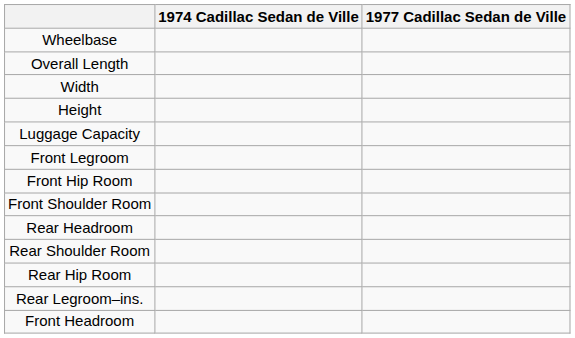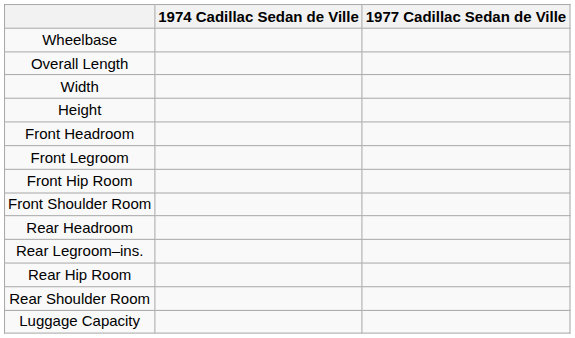 <table class="wikitable" style="text-align:center; font-size:91%;">
 <tr>
 <th></th>
 <th>1974 Cadillac Sedan de Ville</th>
 <th>1977 Cadillac Sedan de Ville</th>
 </tr>
 <tr>
 <td>Wheelbase</td>
 <td></td>
 <td></td>
 </tr>
 <tr>
 <td>Overall Length</td>
 <td></td>
 <td></td>
 </tr>
 <tr>
 <td>Width</td>
 <td></td>
 <td></td>
 </tr>
 <tr>
 <td>Height</td>
 <td></td>
 <td></td>
 </tr>
 <tr>
-<td>Luggage Capacity</td>
+<td>Front Headroom</td>
 <td></td>
 <td></td>
 </tr>
 <tr>
 <td>Front Legroom</td>
 <td></td>
 <td></td>
 </tr>
 <tr>
 <td>Front Hip Room</td>
 <td></td>
 <td></td>
 </tr>
 <tr>
 <td>Front Shoulder Room</td>
 <td></td>
 <td></td>
 </tr>
 <tr>
 <td>Rear Headroom</td>
 <td></td>
 <td></td>
 </tr>
 <tr>
-<td>Rear Shoulder Room</td>
+<td>Rear Legroom–ins.</td>
 <td></td>
 <td></td>
 </tr>
 <tr>
 <td>Rear Hip Room</td>
 <td></td>
 <td></td>
 </tr>
 <tr>
-<td>Rear Legroom–ins.</td>
+<td>Rear Shoulder Room</td>
 <td></td>
 <td></td>
 </tr>
 <tr>
-<td>Front Headroom</td>
+<td>Luggage Capacity</td>
 <td></td>
 <td></td>
 </tr>
 </table>
